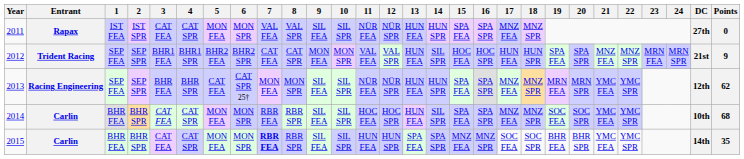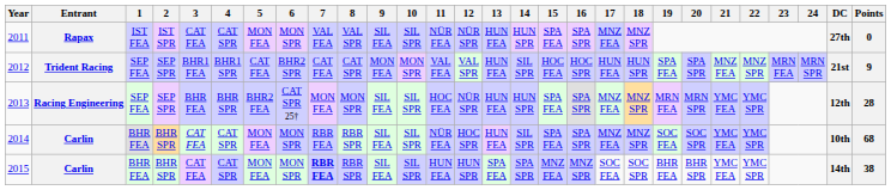 <table class="wikitable" style="text-align:center; font-size:85%">
 <tr>
 <th>Year</th>
 <th>Entrant</th>
 <th>1</th>
 <th>2</th>
 <th>3</th>
 <th>4</th>
 <th>5</th>
 <th>6</th>
 <th>7</th>
 <th>8</th>
 <th>9</th>
 <th>10</th>
 <th>11</th>
 <th>12</th>
 <th>13</th>
 <th>14</th>
 <th>15</th>
 <th>16</th>
 <th>17</th>
 <th>18</th>
 <th>19</th>
 <th>20</th>
 <th>21</th>
 <th>22</th>
 <th>23</th>
 <th>24</th>
 <th>DC</th>
 <th>Points</th>
 </tr>
 <tr>
 <td><a href='#'>2011</a></td>
 <th><a href='#'>Rapax</a></th>
 <td style="background:#CFCFFF;"><a href='#'>IST<br>FEA</a><br></td>
 <td style="background:#EFCFFF;"><a href='#'>IST<br>SPR</a><br></td>
 <td style="background:#CFCFFF;"><a href='#'>CAT<br>FEA</a><br></td>
 <td style="background:#CFCFFF;"><a href='#'>CAT<br>SPR</a><br></td>
 <td style="background:#EFCFFF;"><a href='#'>MON<br>FEA</a><br></td>
 <td style="background:#EFCFFF;"><a href='#'>MON<br>SPR</a><br></td>
 <td style="background:#CFCFFF;"><a href='#'>VAL<br>FEA</a><br></td>
 <td style="background:#CFCFFF;"><a href='#'>VAL<br>SPR</a><br></td>
 <td style="background:#CFCFFF;"><a href='#'>SIL<br>FEA</a><br></td>
 <td style="background:#CFCFFF;"><a href='#'>SIL<br>SPR</a><br></td>
 <td style="background:#CFCFFF;"><a href='#'>NÜR<br>FEA</a><br></td>
 <td style="background:#CFCFFF;"><a href='#'>NÜR<br>SPR</a><br></td>
 <td style="background:#CFCFFF;"><a href='#'>HUN<br>FEA</a><br></td>
 <td style="background:#EFCFFF;"><a href='#'>HUN<br>SPR</a><br></td>
 <td style="background:#EFCFFF;"><a href='#'>SPA<br>FEA</a><br></td>
 <td style="background:#EFCFFF;"><a href='#'>SPA<br>SPR</a><br></td>
 <td style="background:#CFCFFF;"><a href='#'>MNZ<br>FEA</a><br></td>
 <td style="background:#EFCFFF;"><a href='#'>MNZ<br>SPR</a><br></td>
 <td colspan=6></td>
 <th>27th</th>
 <th>0</th>
 </tr>
 <tr>
 <td><a href='#'>2012</a></td>
 <th nowrap><a href='#'>Trident Racing</a></th>
 <td style="background:#cfcfff;"><a href='#'>SEP<br>FEA</a><br></td>
 <td style="background:#cfcfff;"><a href='#'>SEP<br>SPR</a><br></td>
 <td style="background:#cfcfff;"><a href='#'>BHR1<br>FEA</a><br></td>
 <td style="background:#cfcfff;"><a href='#'>BHR1<br>SPR</a><br></td>
-<td style="background:#cfcfff;"><a href='#'>BHR2<br>FEA</a><br></td>
+<td style="background:#CFCFFF;"><a href='#'>CAT<br>FEA</a><br></td>
 <td style="background:#cfcfff;"><a href='#'>BHR2<br>SPR</a><br></td>
 <td style="background:#cfcfff;"><a href='#'>CAT<br>FEA</a><br></td>
 <td style="background:#cfcfff;"><a href='#'>CAT<br>SPR</a><br></td>
 <td style="background:#cfcfff;"><a href='#'>MON<br>FEA</a><br></td>
 <td style="background:#efcfff;"><a href='#'>MON<br>SPR</a><br></td>
 <td style="background:#cfcfff;"><a href='#'>VAL<br>FEA</a><br></td>
 <td style="background:#dfffdf;"><a href='#'>VAL<br>SPR</a><br></td>
 <td style="background:#CFCFFF;"><a href='#'>HUN<br>FEA</a><br></td>
 <td style="background:#cfcfff;"><a href='#'>SIL<br>SPR</a><br></td>
 <td style="background:#cfcfff;"><a href='#'>HOC<br>FEA</a><br></td>
 <td style="background:#cfcfff;"><a href='#'>HOC<br>SPR</a><br></td>
 <td style="background:#cfcfff;"><a href='#'>HUN<br>FEA</a><br></td>
 <td style="background:#cfcfff;"><a href='#'>HUN<br>SPR</a><br></td>
 <td style="background:#dfffdf;"><a href='#'>SPA<br>FEA</a><br></td>
 <td style="background:#cfcfff;"><a href='#'>SPA<br>SPR</a><br></td>
 <td style="background:#dfffdf;"><a href='#'>MNZ<br>FEA</a><br></td>
 <td style="background:#dfffdf;"><a href='#'>MNZ<br>SPR</a><br></td>
 <td style="background:#cfcfff;"><a href='#'>MRN<br>FEA</a><br></td>
 <td style="background:#cfcfff;"><a href='#'>MRN<br>SPR</a><br></td>
 <th>21st</th>
 <th>9</th>
 </tr>
 <tr>
 <td><a href='#'>2013</a></td>
 <th nowrap><a href='#'>Racing Engineering</a></th>
 <td style="background:#DFFFDF;"><a href='#'>SEP<br>FEA</a><br></td>
 <td style="background:#EFCFFF;"><a href='#'>SEP<br>SPR</a><br></td>
 <td style="background:#CFCFFF;"><a href='#'>BHR<br>FEA</a><br></td>
 <td style="background:#CFCFFF;"><a href='#'>BHR<br>SPR</a><br></td>
-<td style="background:#CFCFFF;"><a href='#'>CAT<br>FEA</a><br></td>
+<td style="background:#cfcfff;"><a href='#'>BHR2<br>FEA</a><br></td>
 <td style="background:#CFCFFF;"><a href='#'>CAT<br>SPR</a><br><small>25†</small></td>
 <td style="background:#EFCFFF;"><a href='#'>MON<br>FEA</a><br></td>
 <td style="background:#CFCFFF;"><a href='#'>MON<br>SPR</a><br></td>
 <td style="background:#DFFFDF;"><a href='#'>SIL<br>FEA</a><br></td>
 <td style="background:#DFFFDF;"><a href='#'>SIL<br>SPR</a><br></td>
-<td style="background:#CFCFFF;"><a href='#'>NÜR<br>FEA</a><br></td>
+<td style="background:#CFCFFF;"><a href='#'>HOC<br>FEA</a><br></td>
 <td style="background:#CFCFFF;"><a href='#'>NÜR<br>SPR</a><br></td>
 <td style="background:#CFCFFF;"><a href='#'>HUN<br>FEA</a><br></td>
 <td style="background:#CFCFFF;"><a href='#'>HUN<br>SPR</a><br></td>
 <td style="background:#DFFFDF;"><a href='#'>SPA<br>FEA</a><br></td>
 <td style="background:#DFDFDF;"><a href='#'>SPA<br>SPR</a><br></td>
 <td style="background:#DFFFDF;"><a href='#'>MNZ<br>FEA</a><br></td>
 <td style="background:#FFDF9F;"><a href='#'>MNZ<br>SPR</a><br></td>
 <td style="background:#EFCFFF;"><a href='#'>MRN<br>FEA</a><br></td>
 <td style="background:#CFCFFF;"><a href='#'>MRN<br>SPR</a><br></td>
 <td style="background:#CFCFFF;"><a href='#'>YMC<br>FEA</a><br></td>
 <td style="background:#CFCFFF;"><a href='#'>YMC<br>SPR</a><br></td>
 <td colspan=2></td>
 <th>12th</th>
-<th>62</th>
+<th>28</th>
 </tr>
 <tr>
 <td><a href='#'>2014</a></td>
 <th><a href='#'>Carlin</a></th>
 <td style="background:#DFDFDF;"><a href='#'>BHR<br>FEA</a><br></td>
 <td style="background:#FFDF9F;"><a href='#'>BHR<br>SPR</a><br></td>
 <td style="background:#DFFFDF;"><em><a href='#'>CAT<br>FEA</a></em><br></td>
 <td style="background:#DFFFDF;"><a href='#'>CAT<br>SPR</a><br></td>
 <td style="background:#EFCFFF;"><a href='#'>MON<br>FEA</a><br></td>
 <td style="background:#CFCFFF;"><a href='#'>MON<br>SPR</a><br></td>
 <td style="background:#CFCFFF;"><a href='#'>RBR<br>FEA</a><br></td>
 <td style="background:#DFFFDF;"><a href='#'>RBR<br>SPR</a><br></td>
 <td style="background:#DFFFDF;"><a href='#'>SIL<br>FEA</a><br></td>
 <td style="background:#DFFFDF;"><a href='#'>SIL<br>SPR</a><br></td>
-<td style="background:#CFCFFF;"><a href='#'>HOC<br>FEA</a><br></td>
+<td style="background:#CFCFFF;"><a href='#'>NÜR<br>FEA</a><br></td>
 <td style="background:#CFCFFF;"><a href='#'>HOC<br>SPR</a><br></td>
 <td style="background:#EFCFFF;"><a href='#'>HUN<br>FEA</a><br></td>
 <td style="background:#cfcfff;"><a href='#'>SIL<br>SPR</a><br></td>
 <td style="background:#CFCFFF;"><a href='#'>SPA<br>FEA</a><br></td>
 <td style="background:#CFCFFF;"><a href='#'>SPA<br>SPR</a><br></td>
 <td style="background:#CFCFFF;"><a href='#'>MNZ<br>FEA</a><br></td>
 <td style="background:#CFCFFF;"><a href='#'>MNZ<br>SPR</a><br></td>
 <td style="background:#DFFFDF;"><a href='#'>SOC<br>FEA</a><br></td>
 <td style="background:#CFCFFF;"><a href='#'>SOC<br>SPR</a><br></td>
 <td style="background:#CFCFFF;"><a href='#'>YMC<br>FEA</a><br></td>
 <td style="background:#CFCFFF;"><a href='#'>YMC<br>SPR</a><br></td>
 <td colspan=2></td>
 <th>10th</th>
 <th>68</th>
 </tr>
 <tr>
 <td><a href='#'>2015</a></td>
 <th><a href='#'>Carlin</a></th>
 <td style="background:#DFFFDF;"><a href='#'>BHR<br>FEA</a><br></td>
 <td style="background:#DFFFDF;"><a href='#'>BHR<br>SPR</a><br></td>
 <td style="background:#EFCFFF;"><a href='#'>CAT<br>FEA</a><br></td>
 <td style="background:#CFCFFF;"><a href='#'>CAT<br>SPR</a><br></td>
 <td style="background:#DFFFDF;"><a href='#'>MON<br>FEA</a><br></td>
 <td style="background:#DFFFDF;"><a href='#'>MON<br>SPR</a><br></td>
 <td style="background:#CFCFFF;"><strong><a href='#'>RBR<br>FEA</a><br></strong></td>
 <td style="background:#CFCFFF;"><a href='#'>RBR<br>SPR</a><br></td>
 <td style="background:#DFFFDF;"><a href='#'>SIL<br>FEA</a><br></td>
 <td style="background:#CFCFFF;"><a href='#'>SIL<br>SPR</a><br></td>
 <td style="background:#CFCFFF;"><a href='#'>HUN<br>FEA</a><br></td>
 <td style="background:#CFCFFF;"><a href='#'>HUN<br>SPR</a><br></td>
 <td style="background:#DFFFDF;"><a href='#'>SPA<br>FEA</a><br></td>
 <td style="background:#CFCFFF;"><a href='#'>SPA<br>SPR</a><br></td>
 <td style="background:#CFCFFF;"><a href='#'>MNZ<br>FEA</a><br></td>
 <td style="background:#CFCFFF;"><a href='#'>MNZ<br>SPR</a><br></td>
 <td><a href='#'>SOC<br>FEA</a></td>
 <td><a href='#'>SOC<br>SPR</a></td>
 <td><a href='#'>BHR<br>FEA</a></td>
 <td><a href='#'>BHR<br>SPR</a></td>
 <td><a href='#'>YMC<br>FEA</a></td>
 <td><a href='#'>YMC<br>SPR</a></td>
 <td colspan=2></td>
 <th>14th</th>
-<th>35</th>
+<th>38</th>
 </tr>
 </table>
